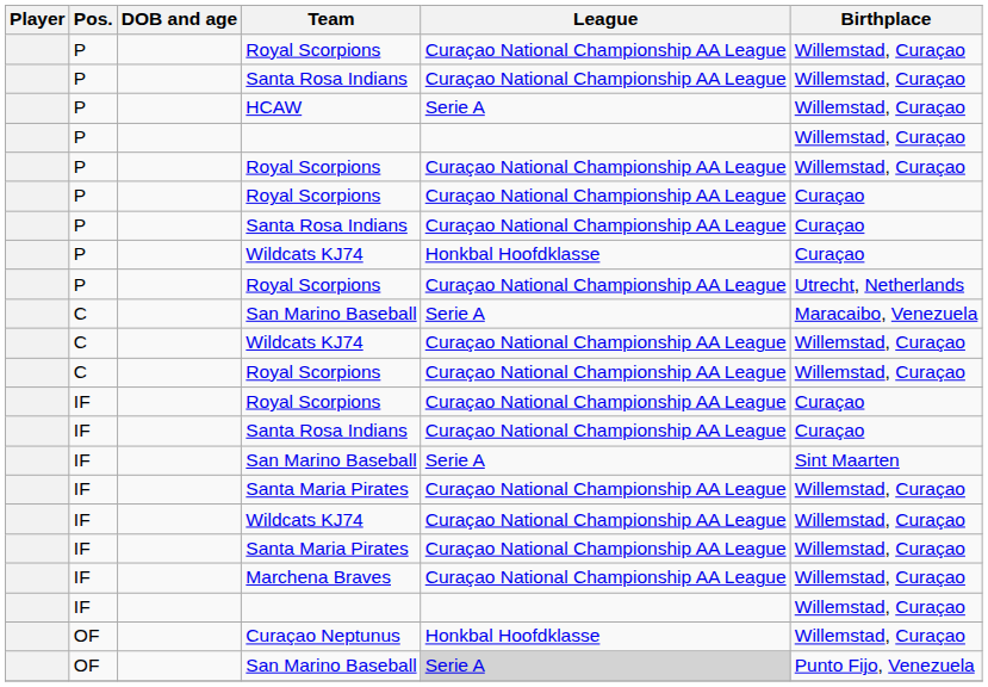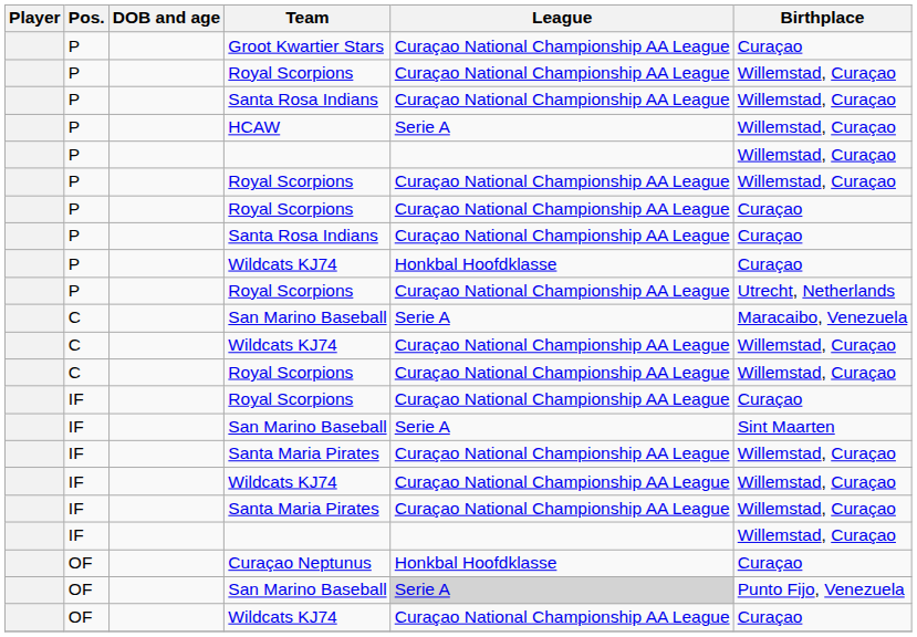 <table class="wikitable sortable plainrowheaders">
 <tr>
 <th scope="col">Player</th>
 <th scope="col">Pos.</th>
 <th scope="col">DOB and age</th>
 <th scope="col">Team</th>
 <th scope="col">League</th>
 <th scope="col">Birthplace</th>
+</tr>
+<tr>
+<th scope="row"></th>
+<td>P</td>
+<td></td>
+<td> <a href='#'>Groot Kwartier Stars</a></td>
+<td><a href='#'>Curaçao National Championship AA League</a></td>
+<td> <a href='#'>Curaçao</a></td>
 </tr>
 <tr>
 <th scope="row"></th>
 <td>P</td>
 <td></td>
 <td> <a href='#'>Royal Scorpions</a></td>
 <td><a href='#'>Curaçao National Championship AA League</a></td>
 <td> <a href='#'>Willemstad</a>, <a href='#'>Curaçao</a></td>
 </tr>
 <tr>
 <th scope="row"></th>
 <td>P</td>
 <td></td>
 <td> <a href='#'>Santa Rosa Indians</a></td>
 <td><a href='#'>Curaçao National Championship AA League</a></td>
 <td> <a href='#'>Willemstad</a>, <a href='#'>Curaçao</a></td>
 </tr>
 <tr>
 <th scope="row"></th>
 <td>P</td>
 <td></td>
 <td> <a href='#'>HCAW</a></td>
 <td><a href='#'>Serie A</a></td>
 <td> <a href='#'>Willemstad</a>, <a href='#'>Curaçao</a></td>
 </tr>
 <tr>
 <th scope="row"></th>
 <td>P</td>
 <td></td>
 <td></td>
 <td></td>
 <td> <a href='#'>Willemstad</a>, <a href='#'>Curaçao</a></td>
 </tr>
 <tr>
 <th scope="row"></th>
 <td>P</td>
 <td></td>
 <td> <a href='#'>Royal Scorpions</a></td>
 <td><a href='#'>Curaçao National Championship AA League</a></td>
 <td> <a href='#'>Willemstad</a>, <a href='#'>Curaçao</a></td>
 </tr>
 <tr>
 <th scope="row"></th>
 <td>P</td>
 <td></td>
 <td> <a href='#'>Royal Scorpions</a></td>
 <td><a href='#'>Curaçao National Championship AA League</a></td>
 <td> <a href='#'>Curaçao</a></td>
 </tr>
 <tr>
 <th scope="row"></th>
 <td>P</td>
 <td></td>
 <td> <a href='#'>Santa Rosa Indians</a></td>
 <td><a href='#'>Curaçao National Championship AA League</a></td>
 <td> <a href='#'>Curaçao</a></td>
 </tr>
 <tr>
 <th scope="row"></th>
 <td>P</td>
 <td></td>
 <td> <a href='#'>Wildcats KJ74</a></td>
 <td><a href='#'>Honkbal Hoofdklasse</a></td>
 <td> <a href='#'>Curaçao</a></td>
 </tr>
 <tr>
 <th scope="row"></th>
 <td>P</td>
 <td></td>
 <td> <a href='#'>Royal Scorpions</a></td>
 <td><a href='#'>Curaçao National Championship AA League</a></td>
 <td> <a href='#'>Utrecht</a>, <a href='#'>Netherlands</a></td>
 </tr>
 <tr>
 <th scope="row"></th>
 <td>C</td>
 <td></td>
 <td> <a href='#'>San Marino Baseball</a></td>
 <td><a href='#'>Serie A</a></td>
 <td> <a href='#'>Maracaibo</a>, <a href='#'>Venezuela</a></td>
 </tr>
 <tr>
 <th scope="row"></th>
 <td>C</td>
 <td></td>
 <td> <a href='#'>Wildcats KJ74</a></td>
 <td><a href='#'>Curaçao National Championship AA League</a></td>
 <td> <a href='#'>Willemstad</a>, <a href='#'>Curaçao</a></td>
 </tr>
 <tr>
 <th scope="row"></th>
 <td>C</td>
 <td></td>
 <td> <a href='#'>Royal Scorpions</a></td>
 <td><a href='#'>Curaçao National Championship AA League</a></td>
 <td> <a href='#'>Willemstad</a>, <a href='#'>Curaçao</a></td>
 </tr>
 <tr>
 <th scope="row"></th>
 <td>IF</td>
 <td></td>
 <td> <a href='#'>Royal Scorpions</a></td>
 <td><a href='#'>Curaçao National Championship AA League</a></td>
 <td> <a href='#'>Curaçao</a></td>
 </tr>
 <tr>
 <th scope="row"></th>
 <td>IF</td>
 <td></td>
-<td> <a href='#'>Santa Rosa Indians</a></td>
-<td><a href='#'>Curaçao National Championship AA League</a></td>
-<td> <a href='#'>Curaçao</a></td>
-</tr>
-<tr>
-<th scope="row"></th>
-<td>IF</td>
-<td></td>
 <td> <a href='#'>San Marino Baseball</a></td>
 <td><a href='#'>Serie A</a></td>
 <td> <a href='#'>Sint Maarten</a></td>
 </tr>
 <tr>
 <th scope="row"></th>
 <td>IF</td>
 <td></td>
 <td> <a href='#'>Santa Maria Pirates</a></td>
 <td><a href='#'>Curaçao National Championship AA League</a></td>
 <td> <a href='#'>Willemstad</a>, <a href='#'>Curaçao</a></td>
 </tr>
 <tr>
 <th scope="row"></th>
 <td>IF</td>
 <td></td>
 <td> <a href='#'>Wildcats KJ74</a></td>
 <td><a href='#'>Curaçao National Championship AA League</a></td>
 <td> <a href='#'>Willemstad</a>, <a href='#'>Curaçao</a></td>
 </tr>
 <tr>
 <th scope="row"></th>
 <td>IF</td>
 <td></td>
 <td> <a href='#'>Santa Maria Pirates</a></td>
 <td><a href='#'>Curaçao National Championship AA League</a></td>
 <td> <a href='#'>Willemstad</a>, <a href='#'>Curaçao</a></td>
 </tr>
 <tr>
 <th scope="row"></th>
 <td>IF</td>
 <td></td>
-<td> <a href='#'>Marchena Braves</a></td>
-<td><a href='#'>Curaçao National Championship AA League</a></td>
-<td> <a href='#'>Willemstad</a>, <a href='#'>Curaçao</a></td>
-</tr>
-<tr>
-<th scope="row"></th>
-<td>IF</td>
-<td></td>
 <td></td>
 <td></td>
 <td> <a href='#'>Willemstad</a>, <a href='#'>Curaçao</a></td>
 </tr>
 <tr>
 <th scope="row"></th>
 <td>OF</td>
 <td></td>
 <td> <a href='#'>Curaçao Neptunus</a></td>
 <td><a href='#'>Honkbal Hoofdklasse</a></td>
-<td> <a href='#'>Willemstad</a>, <a href='#'>Curaçao</a></td>
+<td> <a href='#'>Curaçao</a></td>
 </tr>
 <tr>
 <th scope="row"></th>
 <td>OF</td>
 <td></td>
 <td> <a href='#'>San Marino Baseball</a></td>
 <td style="background: lightgrey;"><a href='#'>Serie A</a></td>
 <td> <a href='#'>Punto Fijo</a>, <a href='#'>Venezuela</a></td>
 </tr>
 <tr>
+<th scope="row"></th>
+<td>OF</td>
+<td></td>
+<td> <a href='#'>Wildcats KJ74</a></td>
+<td><a href='#'>Curaçao National Championship AA League</a></td>
+<td> <a href='#'>Curaçao</a></td>
+</tr>
+<tr>
 </tr>
 </table>
